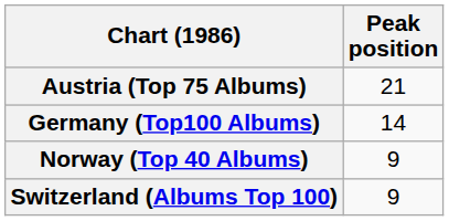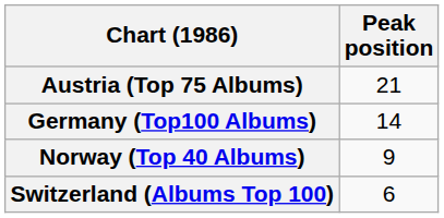 <table class="wikitable sortable plainrowheaders">
 <tr>
 <th scope="col">Chart (1986)</th>
 <th scope="col">Peak<br>position</th>
 </tr>
 <tr>
 <th scope="row">Austria (Top 75 Albums)</th>
 <td style="text-align:center;">21</td>
 </tr>
 <tr>
 <th scope="row">Germany (<a href='#'>Top100 Albums</a>)</th>
 <td style="text-align:center;">14</td>
 </tr>
 <tr>
 <th scope="row">Norway (<a href='#'>Top 40 Albums</a>)</th>
 <td style="text-align:center;">9</td>
 </tr>
 <tr>
 <th scope="row">Switzerland (<a href='#'>Albums Top 100</a>)</th>
-<td style="text-align:center;">9</td>
+<td style="text-align:center;">6</td>
 </tr>
 </table>
